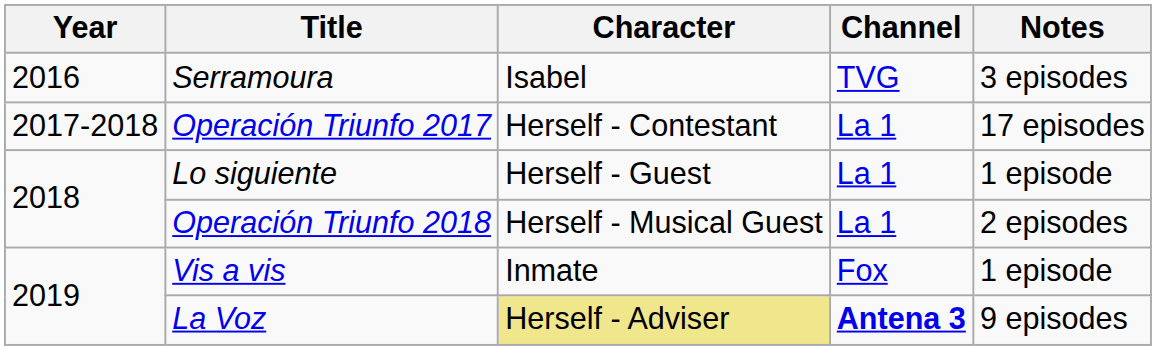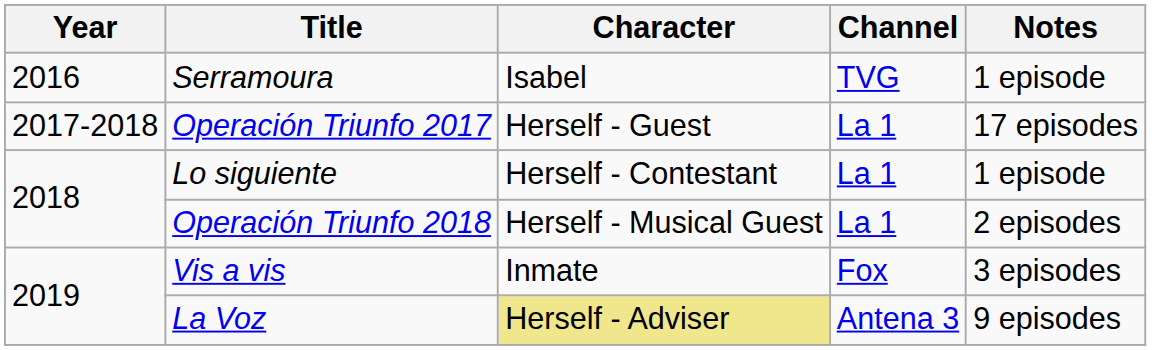 <table class=wikitable>
 <tr>
 <th>Year</th>
 <th>Title</th>
 <th>Character</th>
 <th>Channel</th>
 <th>Notes</th>
 </tr>
 <tr>
 <td>2016</td>
 <td><em>Serramoura</em></td>
 <td>Isabel</td>
 <td><a href='#'>TVG</a></td>
-<td>3 episodes</td>
+<td>1 episode</td>
 </tr>
 <tr>
 <td>2017-2018</td>
 <td><em><a href='#'>Operación Triunfo 2017</a></em></td>
-<td>Herself - Contestant</td>
+<td>Herself - Guest</td>
 <td><a href='#'>La 1</a></td>
 <td>17 episodes</td>
 </tr>
 <tr>
 <td rowspan=2>2018</td>
 <td><em>Lo siguiente</em></td>
-<td>Herself - Guest</td>
+<td>Herself - Contestant</td>
 <td><a href='#'>La 1</a></td>
 <td>1 episode</td>
 </tr>
 <tr>
 <td><em><a href='#'>Operación Triunfo 2018</a></em></td>
 <td>Herself - Musical Guest</td>
 <td><a href='#'>La 1</a></td>
 <td>2 episodes</td>
 </tr>
 <tr>
 <td rowspan=2>2019</td>
 <td><em><a href='#'>Vis a vis</a></em></td>
 <td>Inmate</td>
 <td><a href='#'>Fox</a></td>
-<td>1 episode</td>
+<td>3 episodes</td>
 </tr>
 <tr>
 <td><em><a href='#'>La Voz</a></em></td>
 <td style="background: khaki;">Herself - Adviser</td>
-<td><strong><a href='#'>Antena 3</a></strong></td>
+<td><a href='#'>Antena 3</a></td>
 <td>9 episodes</td>
 </tr>
 </table>
